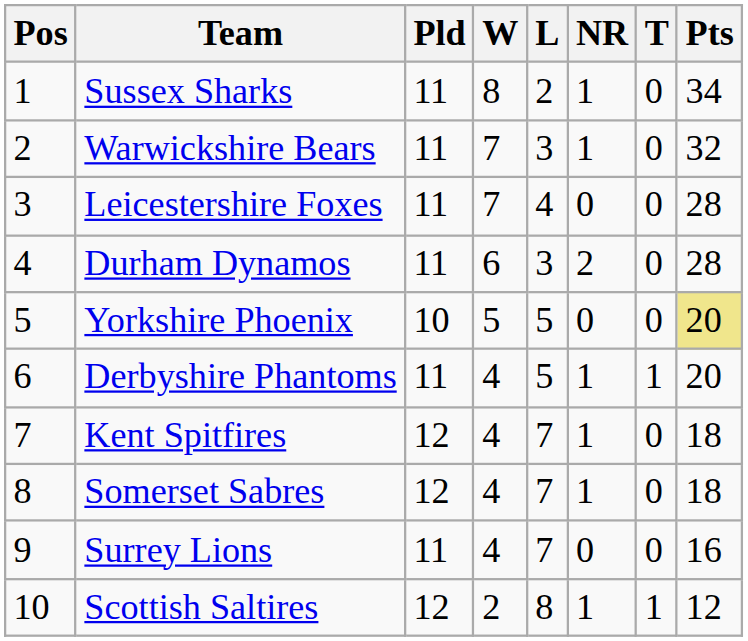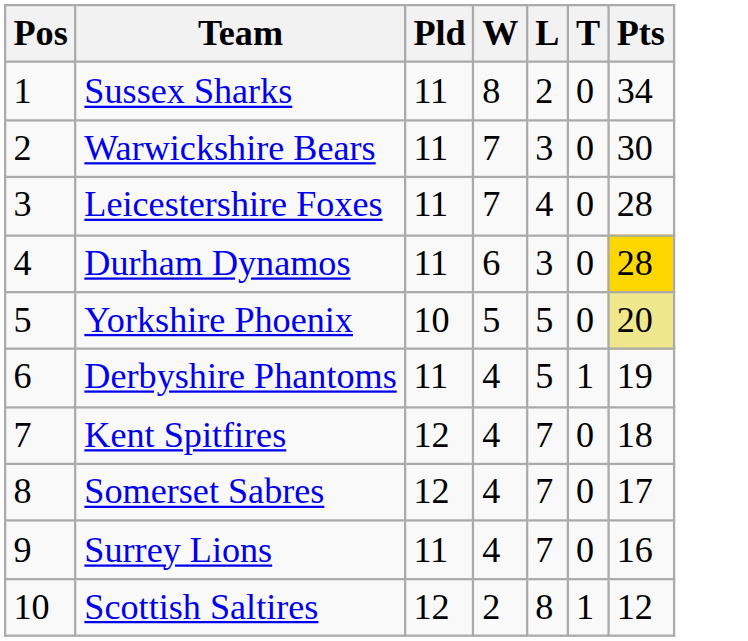 <table class="wikitable">
 <tr>
 <th>Pos</th>
 <th>Team</th>
 <th>Pld</th>
 <th>W</th>
 <th>L</th>
-<th>NR</th>
 <th>T</th>
 <th>Pts</th>
 </tr>
 <tr>
 <td>1</td>
 <td><a href='#'>Sussex Sharks</a></td>
 <td>11</td>
 <td>8</td>
 <td>2</td>
-<td>1</td>
 <td>0</td>
 <td>34</td>
 </tr>
 <tr>
 <td>2</td>
 <td><a href='#'>Warwickshire Bears</a></td>
 <td>11</td>
 <td>7</td>
 <td>3</td>
-<td>1</td>
 <td>0</td>
-<td>32</td>
+<td>30</td>
 </tr>
 <tr>
 <td>3</td>
 <td><a href='#'>Leicestershire Foxes</a></td>
 <td>11</td>
 <td>7</td>
 <td>4</td>
-<td>0</td>
 <td>0</td>
 <td>28</td>
 </tr>
 <tr>
 <td>4</td>
 <td><a href='#'>Durham Dynamos</a></td>
 <td>11</td>
 <td>6</td>
 <td>3</td>
-<td>2</td>
 <td>0</td>
-<td>28</td>
+<td style="background: gold;">28</td>
 </tr>
 <tr>
 <td>5</td>
 <td><a href='#'>Yorkshire Phoenix</a></td>
 <td>10</td>
 <td>5</td>
 <td>5</td>
-<td>0</td>
 <td>0</td>
 <td style="background: khaki;">20</td>
 </tr>
 <tr>
 <td>6</td>
 <td><a href='#'>Derbyshire Phantoms</a></td>
 <td>11</td>
 <td>4</td>
 <td>5</td>
 <td>1</td>
-<td>1</td>
-<td>20</td>
+<td>19</td>
 </tr>
 <tr>
 <td>7</td>
 <td><a href='#'>Kent Spitfires</a></td>
 <td>12</td>
 <td>4</td>
 <td>7</td>
-<td>1</td>
 <td>0</td>
 <td>18</td>
 </tr>
 <tr>
 <td>8</td>
 <td><a href='#'>Somerset Sabres</a></td>
 <td>12</td>
 <td>4</td>
 <td>7</td>
-<td>1</td>
 <td>0</td>
-<td>18</td>
+<td>17</td>
 </tr>
 <tr>
 <td>9</td>
 <td><a href='#'>Surrey Lions</a></td>
 <td>11</td>
 <td>4</td>
 <td>7</td>
-<td>0</td>
 <td>0</td>
 <td>16</td>
 </tr>
 <tr>
 <td>10</td>
 <td><a href='#'>Scottish Saltires</a></td>
 <td>12</td>
 <td>2</td>
 <td>8</td>
 <td>1</td>
-<td>1</td>
 <td>12</td>
 </tr>
 </table>
